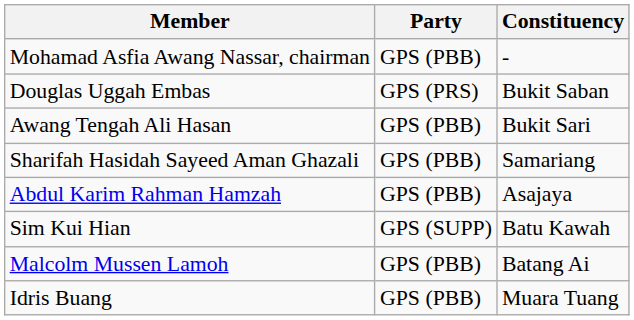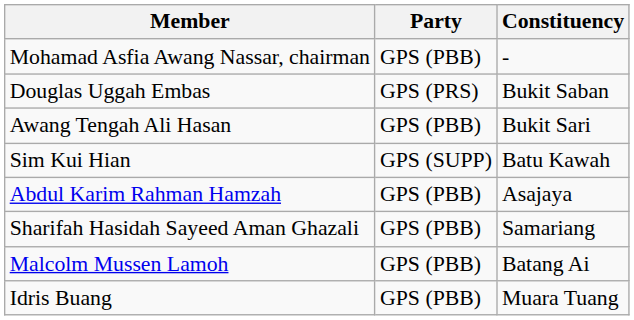 <table class="wikitable">
 <tr>
 <th><strong>Member</strong></th>
 <th><strong>Party</strong></th>
 <th><strong>Constituency</strong></th>
 </tr>
 <tr>
 <td>Mohamad Asfia Awang Nassar, chairman</td>
 <td>GPS (PBB)</td>
 <td>-</td>
 </tr>
 <tr>
 <td>Douglas Uggah Embas</td>
 <td>GPS (PRS)</td>
 <td>Bukit Saban</td>
 </tr>
 <tr>
 <td>Awang Tengah Ali Hasan</td>
 <td>GPS (PBB)</td>
 <td>Bukit Sari</td>
 </tr>
 <tr>
-<td>Sharifah Hasidah Sayeed Aman Ghazali</td>
-<td>GPS (PBB)</td>
-<td>Samariang</td>
+<td>Sim Kui Hian</td>
+<td>GPS (SUPP)</td>
+<td>Batu Kawah</td>
 </tr>
 <tr>
 <td><a href='#'>Abdul Karim Rahman Hamzah</a></td>
 <td>GPS (PBB)</td>
 <td>Asajaya</td>
 </tr>
 <tr>
-<td>Sim Kui Hian</td>
-<td>GPS (SUPP)</td>
-<td>Batu Kawah</td>
+<td>Sharifah Hasidah Sayeed Aman Ghazali</td>
+<td>GPS (PBB)</td>
+<td>Samariang</td>
 </tr>
 <tr>
 <td><a href='#'>Malcolm Mussen Lamoh</a></td>
 <td>GPS (PBB)</td>
 <td>Batang Ai</td>
 </tr>
 <tr>
 <td>Idris Buang</td>
 <td>GPS (PBB)</td>
 <td>Muara Tuang</td>
 </tr>
 </table>
